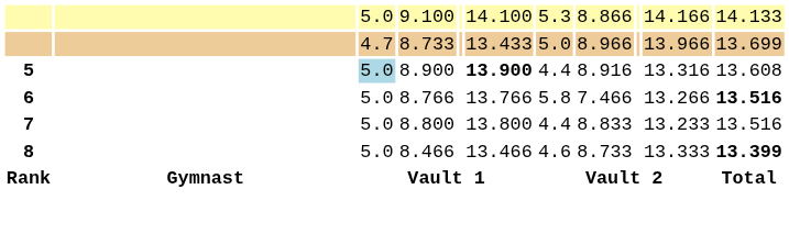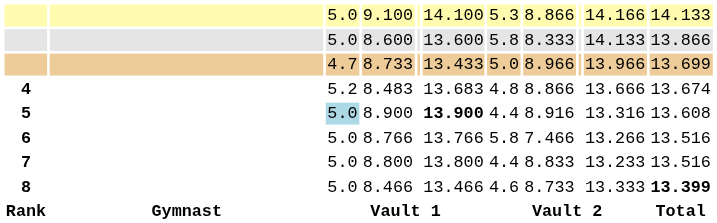 <table>
 <tr bgcolor=fffcaf>
 <th scope=row style="text-align:center"></th>
 <td align=left></td>
 <td>5.0</td>
 <td>9.100</td>
 <td></td>
 <td>14.100</td>
 <td>5.3</td>
 <td>8.866</td>
 <td></td>
 <td>14.166</td>
 <td>14.133</td>
 </tr>
+<tr bgcolor=e5e5e5>
+<th scope=row style="text-align:center"></th>
+<td align=left></td>
+<td>5.0</td>
+<td>8.600</td>
+<td></td>
+<td>13.600</td>
+<td>5.8</td>
+<td>8.333</td>
+<td></td>
+<td>14.133</td>
+<td>13.866</td>
+</tr>
 <tr bgcolor=eecc99>
 <th scope=row style="text-align:center"></th>
 <td align=left></td>
 <td>4.7</td>
 <td>8.733</td>
 <td></td>
 <td>13.433</td>
 <td>5.0</td>
 <td>8.966</td>
 <td></td>
 <td>13.966</td>
 <td>13.699</td>
+</tr>
+<tr>
+<th scope=row style="text-align:center">4</th>
+<td align=left></td>
+<td>5.2</td>
+<td>8.483</td>
+<td></td>
+<td>13.683</td>
+<td>4.8</td>
+<td>8.866</td>
+<td></td>
+<td>13.666</td>
+<td>13.674</td>
 </tr>
 <tr>
 <th scope=row style="text-align:center">5</th>
 <td align=left></td>
 <td style="background: lightblue;">5.0</td>
 <td>8.900</td>
 <td></td>
 <td><strong>13.900</strong></td>
 <td>4.4</td>
 <td>8.916</td>
 <td></td>
 <td>13.316</td>
 <td>13.608</td>
 </tr>
 <tr>
 <th scope=row style="text-align:center">6</th>
 <td align=left></td>
 <td>5.0</td>
 <td>8.766</td>
 <td></td>
 <td>13.766</td>
 <td>5.8</td>
 <td>7.466</td>
 <td></td>
 <td>13.266</td>
-<td><strong>13.516</strong></td>
+<td>13.516</td>
 </tr>
 <tr>
 <th scope=row style="text-align:center">7</th>
 <td align=left></td>
 <td>5.0</td>
 <td>8.800</td>
 <td></td>
 <td>13.800</td>
 <td>4.4</td>
 <td>8.833</td>
 <td></td>
 <td>13.233</td>
 <td>13.516</td>
 </tr>
 <tr>
 <th scope=row style="text-align:center">8</th>
 <td align=left></td>
 <td>5.0</td>
 <td>8.466</td>
 <td></td>
 <td>13.466</td>
 <td>4.6</td>
 <td>8.733</td>
 <td></td>
 <td>13.333</td>
 <td><strong>13.399</strong></td>
 </tr>
 <tr class="sortbottom">
 <th scope=col>Rank</th>
 <th scope=col width="210">Gymnast</th>
 <th scope=col colspan="4">Vault 1</th>
 <th scope=col colspan="4">Vault 2</th>
 <th scope=col>Total</th>
 </tr>
 </table>
